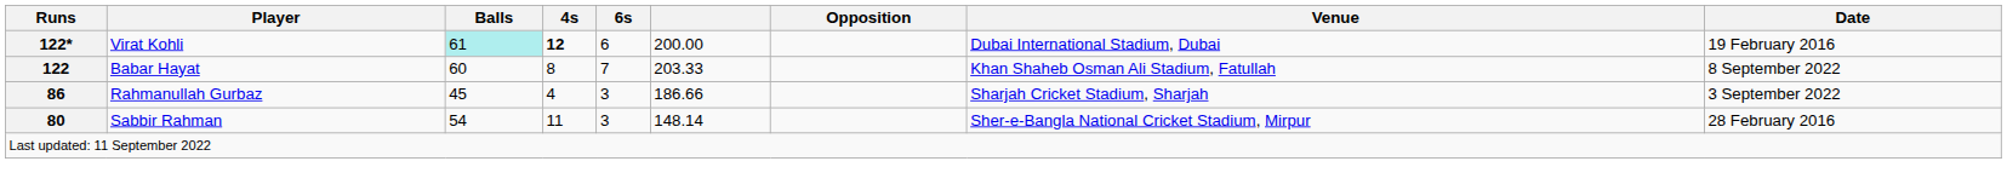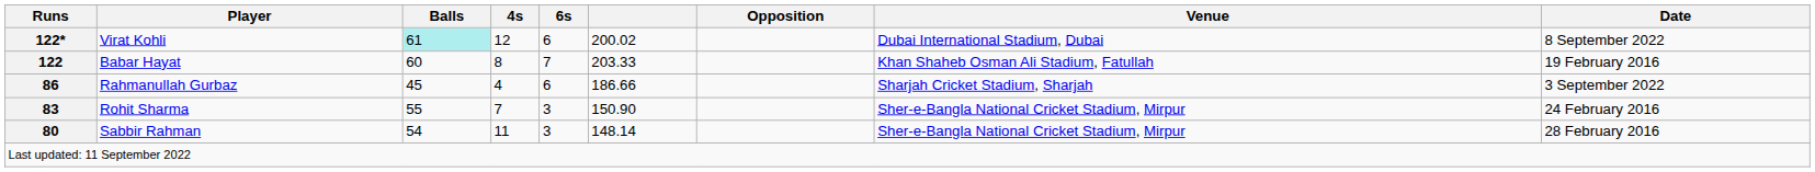 <table class="wikitable sortable" style="width:100%;">
 <tr>
 <th>Runs</th>
 <th>Player</th>
 <th>Balls</th>
 <th>4s</th>
 <th>6s</th>
 <th></th>
 <th>Opposition</th>
 <th>Venue</th>
 <th>Date</th>
 </tr>
 <tr>
 <th>122*</th>
 <td> <a href='#'>Virat Kohli</a></td>
 <td style="background: paleturquoise;">61</td>
-<td><strong>12</strong></td>
+<td>12</td>
 <td>6</td>
-<td>200.00</td>
+<td>200.02</td>
 <td></td>
 <td><a href='#'>Dubai International Stadium</a>, <a href='#'>Dubai</a></td>
-<td>19 February 2016</td>
+<td>8 September 2022</td>
 </tr>
 <tr>
 <th>122</th>
 <td> <a href='#'>Babar Hayat</a></td>
 <td>60</td>
 <td>8</td>
 <td>7</td>
 <td>203.33</td>
 <td></td>
 <td><a href='#'>Khan Shaheb Osman Ali Stadium</a>, <a href='#'>Fatullah</a></td>
-<td>8 September 2022</td>
+<td>19 February 2016</td>
 </tr>
 <tr>
 <th>86</th>
 <td> <a href='#'>Rahmanullah Gurbaz</a></td>
 <td>45</td>
 <td>4</td>
-<td>3</td>
+<td>6</td>
 <td>186.66</td>
 <td></td>
 <td><a href='#'>Sharjah Cricket Stadium</a>, <a href='#'>Sharjah</a></td>
 <td>3 September 2022</td>
+</tr>
+<tr>
+<th>83</th>
+<td> <a href='#'>Rohit Sharma</a></td>
+<td>55</td>
+<td>7</td>
+<td>3</td>
+<td>150.90</td>
+<td></td>
+<td><a href='#'>Sher-e-Bangla National Cricket Stadium</a>, <a href='#'>Mirpur</a></td>
+<td>24 February 2016</td>
 </tr>
 <tr>
 <th>80</th>
 <td> <a href='#'>Sabbir Rahman</a></td>
 <td>54</td>
 <td>11</td>
 <td>3</td>
 <td>148.14</td>
 <td></td>
 <td><a href='#'>Sher-e-Bangla National Cricket Stadium</a>, <a href='#'>Mirpur</a></td>
 <td>28 February 2016</td>
 </tr>
 <tr>
 <td colspan="9"><small>Last updated: 11 September 2022</small></td>
 </tr>
 </table>
